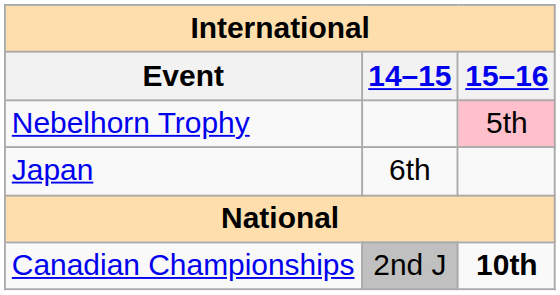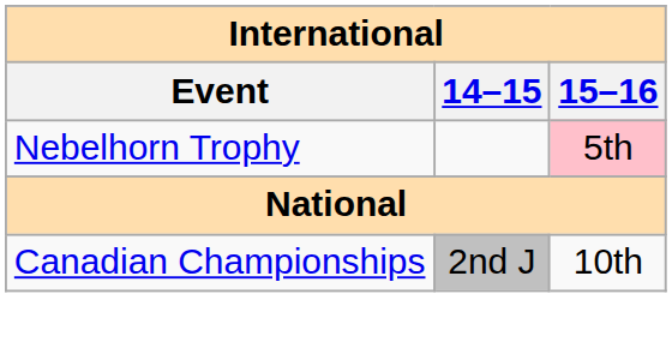 <table class="wikitable" style="text-align:center">
 <tr>
 <th style="background-color: #ffdead; " colspan=3 align=center>International</th>
 </tr>
 <tr>
 <th>Event</th>
 <th><a href='#'>14–15</a></th>
 <th><a href='#'>15–16</a></th>
 </tr>
 <tr>
 <td align=left> <a href='#'>Nebelhorn Trophy</a></td>
 <td></td>
 <td style="background: pink;">5th</td>
 </tr>
 <tr>
-<td align=left> <a href='#'>Japan</a></td>
-<td>6th</td>
-<td></td>
-</tr>
-<tr>
 <th style="background-color: #ffdead; " colspan=3 align=center>National</th>
 </tr>
 <tr>
 <td align=left><a href='#'>Canadian Championships</a></td>
 <td bgcolor=silver>2nd J</td>
-<td><strong>10th</strong></td>
+<td>10th</td>
 </tr>
 </table>
